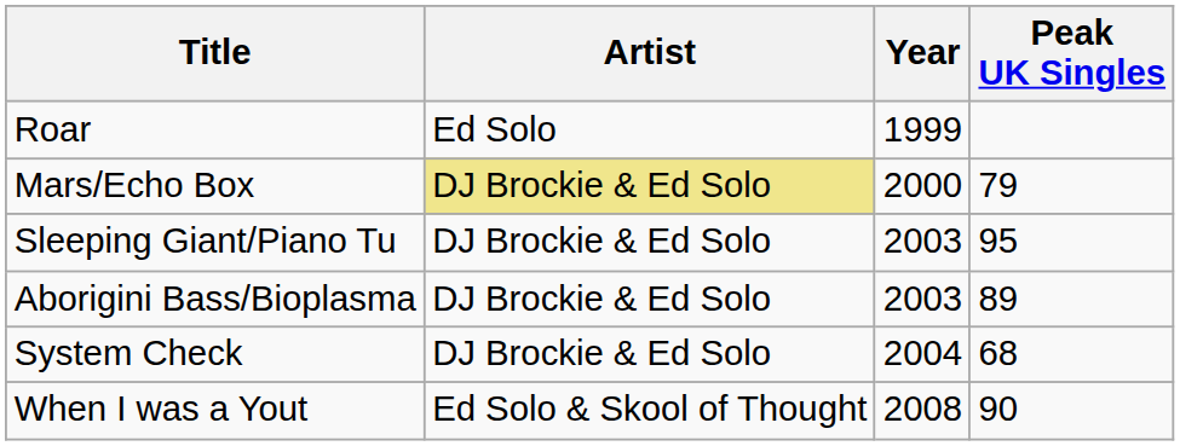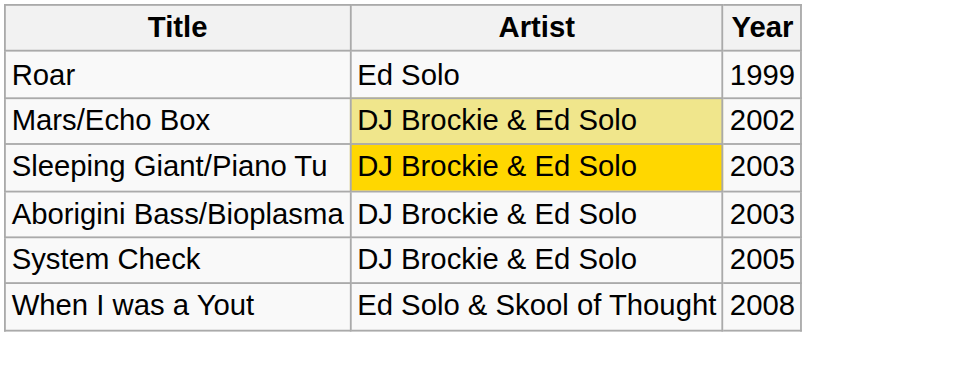 <table class="wikitable sortable">
 <tr>
 <th>Title</th>
 <th>Artist</th>
 <th>Year</th>
-<th>Peak <br><a href='#'>UK Singles</a></th>
 </tr>
 <tr>
 <td>Roar</td>
 <td>Ed Solo</td>
 <td>1999</td>
-<td></td>
 </tr>
 <tr>
 <td>Mars/Echo Box</td>
 <td style="background: khaki;">DJ Brockie & Ed Solo</td>
-<td>2000</td>
-<td>79</td>
+<td>2002</td>
 </tr>
 <tr>
 <td>Sleeping Giant/Piano Tu</td>
-<td>DJ Brockie & Ed Solo</td>
+<td style="background: gold;">DJ Brockie & Ed Solo</td>
 <td>2003</td>
-<td>95</td>
 </tr>
 <tr>
 <td>Aborigini Bass/Bioplasma</td>
 <td>DJ Brockie & Ed Solo</td>
 <td>2003</td>
-<td>89</td>
 </tr>
 <tr>
 <td>System Check</td>
 <td>DJ Brockie & Ed Solo</td>
-<td>2004</td>
-<td>68</td>
+<td>2005</td>
 </tr>
 <tr>
 <td>When I was a Yout</td>
 <td>Ed Solo & Skool of Thought</td>
 <td>2008</td>
-<td>90</td>
 </tr>
 </table>
